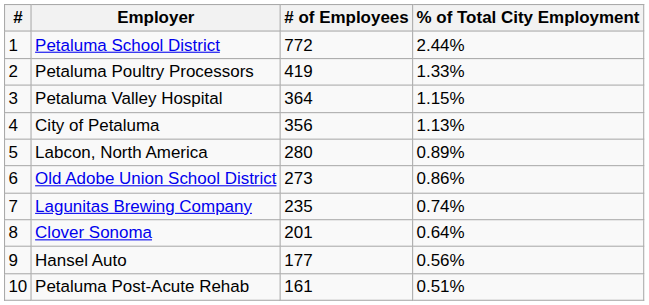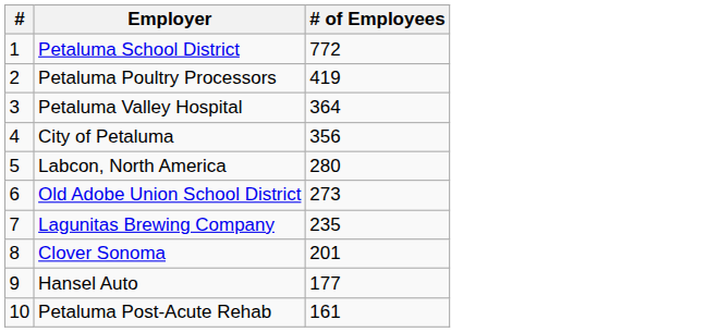 <table class="wikitable">
 <tr>
 <th>#</th>
 <th>Employer</th>
 <th># of Employees</th>
-<th>% of Total City Employment</th>
 </tr>
 <tr>
 <td>1</td>
 <td><a href='#'>Petaluma School District</a></td>
 <td>772</td>
-<td>2.44%</td>
 </tr>
 <tr>
 <td>2</td>
 <td>Petaluma Poultry Processors</td>
 <td>419</td>
-<td>1.33%</td>
 </tr>
 <tr>
 <td>3</td>
 <td>Petaluma Valley Hospital</td>
 <td>364</td>
-<td>1.15%</td>
 </tr>
 <tr>
 <td>4</td>
 <td>City of Petaluma</td>
 <td>356</td>
-<td>1.13%</td>
 </tr>
 <tr>
 <td>5</td>
 <td>Labcon, North America</td>
 <td>280</td>
-<td>0.89%</td>
 </tr>
 <tr>
 <td>6</td>
 <td><a href='#'>Old Adobe Union School District</a></td>
 <td>273</td>
-<td>0.86%</td>
 </tr>
 <tr>
 <td>7</td>
 <td><a href='#'>Lagunitas Brewing Company</a></td>
 <td>235</td>
-<td>0.74%</td>
 </tr>
 <tr>
 <td>8</td>
 <td><a href='#'>Clover Sonoma</a></td>
 <td>201</td>
-<td>0.64%</td>
 </tr>
 <tr>
 <td>9</td>
 <td>Hansel Auto</td>
 <td>177</td>
-<td>0.56%</td>
 </tr>
 <tr>
 <td>10</td>
 <td>Petaluma Post-Acute Rehab</td>
 <td>161</td>
-<td>0.51%</td>
 </tr>
 </table>
